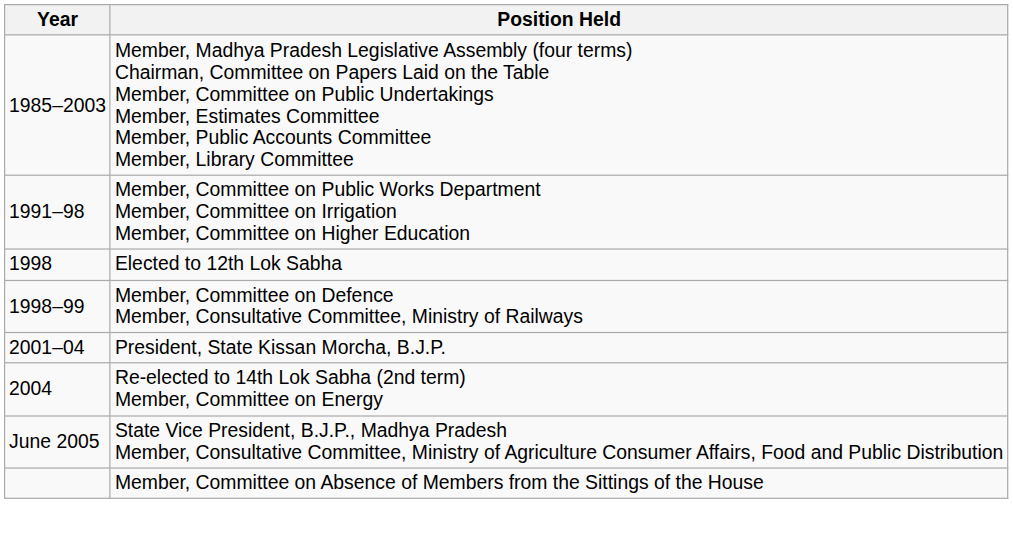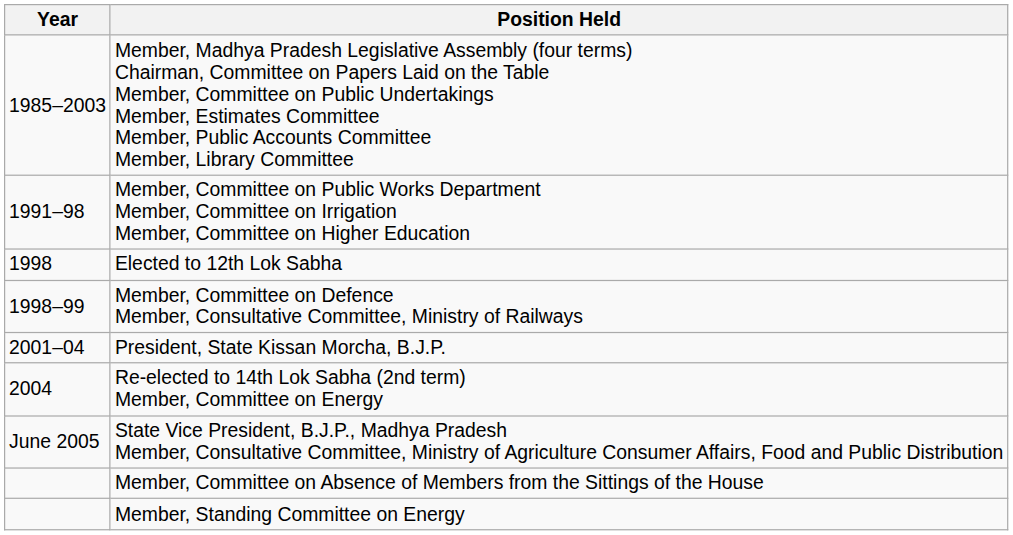 <table class="wikitable">
 <tr>
 <th>Year</th>
 <th>Position Held</th>
 </tr>
 <tr>
 <td>1985–2003</td>
 <td>Member, Madhya Pradesh Legislative Assembly (four terms)<br>Chairman, Committee on Papers Laid on the Table<br>Member, Committee on Public Undertakings<br>Member, Estimates Committee<br>Member, Public Accounts Committee<br>Member, Library Committee</td>
 </tr>
 <tr>
 <td>1991–98</td>
 <td>Member, Committee on Public Works Department<br>Member, Committee on Irrigation<br>Member, Committee on Higher Education</td>
 </tr>
 <tr>
 <td>1998</td>
 <td>Elected to 12th Lok Sabha</td>
 </tr>
 <tr>
 <td>1998–99</td>
 <td>Member, Committee on Defence<br>Member, Consultative Committee, Ministry of Railways</td>
 </tr>
 <tr>
 <td>2001–04</td>
 <td>President, State Kissan Morcha, B.J.P.</td>
 </tr>
 <tr>
 <td>2004</td>
 <td>Re-elected to 14th Lok Sabha (2nd term)<br>Member, Committee on Energy</td>
 </tr>
 <tr>
 <td>June 2005</td>
 <td>State Vice President, B.J.P., Madhya Pradesh<br>Member, Consultative Committee, Ministry of Agriculture Consumer Affairs, Food and Public Distribution</td>
 </tr>
 <tr>
 <td></td>
 <td>Member, Committee on Absence of Members from the Sittings of the House</td>
 </tr>
+<tr>
+<td></td>
+<td>Member, Standing Committee on Energy</td>
+</tr>
 </table>
